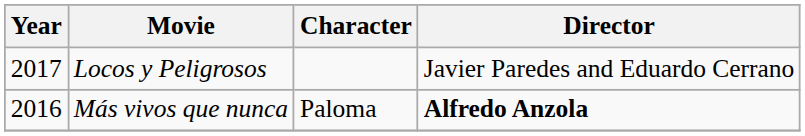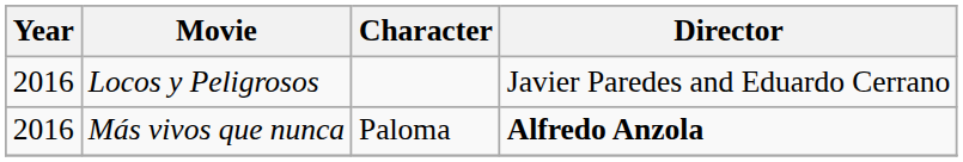 <table class="wikitable" style="font-size: 90%;">
 <tr>
 <th>Year</th>
 <th>Movie</th>
 <th>Character</th>
 <th>Director</th>
 </tr>
 <tr>
-<td>2017</td>
+<td>2016</td>
 <td><em>Locos y Peligrosos</em></td>
 <td></td>
 <td>Javier Paredes and Eduardo Cerrano</td>
 </tr>
 <tr>
 <td>2016</td>
 <td><em>Más vivos que nunca</em></td>
 <td>Paloma</td>
 <td><strong>Alfredo Anzola</strong></td>
 </tr>
 <tr>
 </tr>
 </table>
